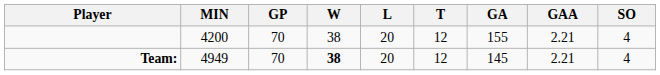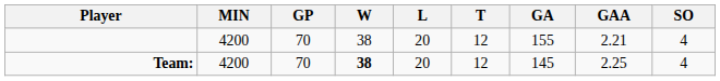 <table class="wikitable sortable" width="60%">
 <tr>
 <th bgcolor="#DDDDFF" width="10%">Player</th>
 <th width="3%" bgcolor="#DDDDFF" title="Minutes played">MIN</th>
 <th width="3%" bgcolor="#DDDDFF" title="Games played in">GP</th>
 <th width="3%" bgcolor="#DDDDFF" title="Wins">W</th>
 <th width="3%" bgcolor="#DDDDFF"title="Losses">L</th>
 <th width="3%" bgcolor="#DDDDFF" title="Ties">T</th>
 <th width="3%" bgcolor="#DDDDFF" title="Goals against">GA</th>
 <th width="3%" bgcolor="#DDDDFF" title="Goals against average">GAA</th>
 <th width="3%" bgcolor="#DDDDFF"title="Shut-outs">SO</th>
 </tr>
 <tr align="center">
 <td align="right"></td>
 <td>4200</td>
 <td>70</td>
 <td>38</td>
 <td>20</td>
 <td>12</td>
 <td>155</td>
 <td>2.21</td>
 <td>4</td>
 </tr>
 <tr align="center">
 <td align="right"><strong>Team:</strong></td>
-<td>4949</td>
+<td>4200</td>
 <td>70</td>
 <td><strong>38</strong></td>
 <td>20</td>
 <td>12</td>
 <td>145</td>
-<td>2.21</td>
+<td>2.25</td>
 <td>4</td>
 </tr>
 </table>
